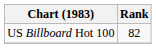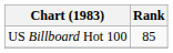 <table class="wikitable">
 <tr>
 <th>Chart (1983)</th>
 <th style="text-align:center;">Rank</th>
 </tr>
 <tr>
 <td>US <em>Billboard</em> Hot 100</td>
-<td style="text-align:center;">82</td>
+<td style="text-align:center;">85</td>
 </tr>
 <tr>
 </tr>
 </table>
